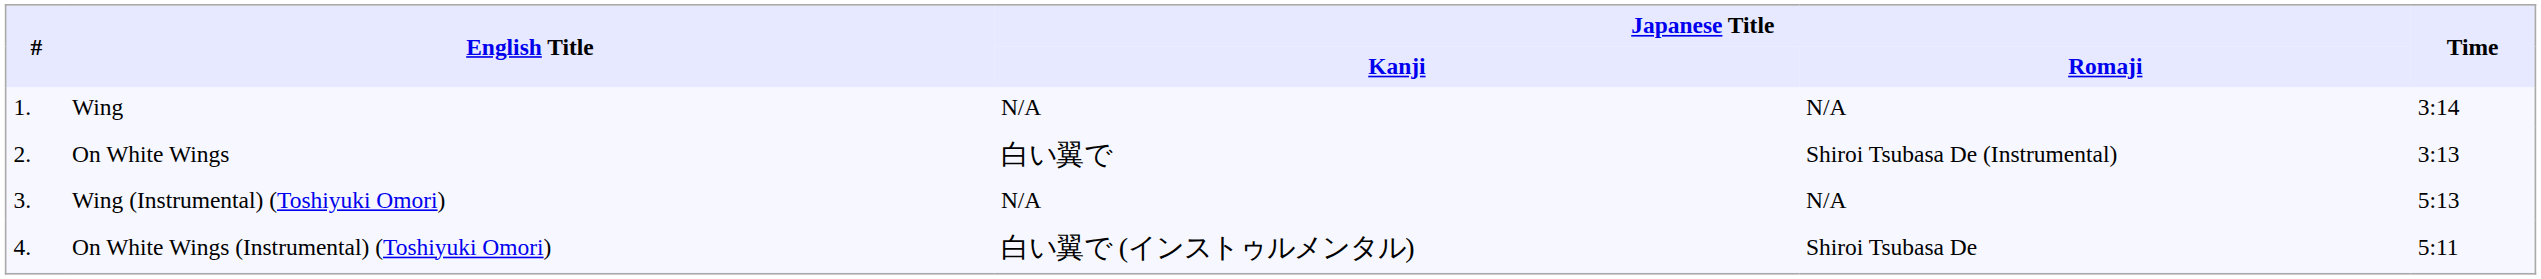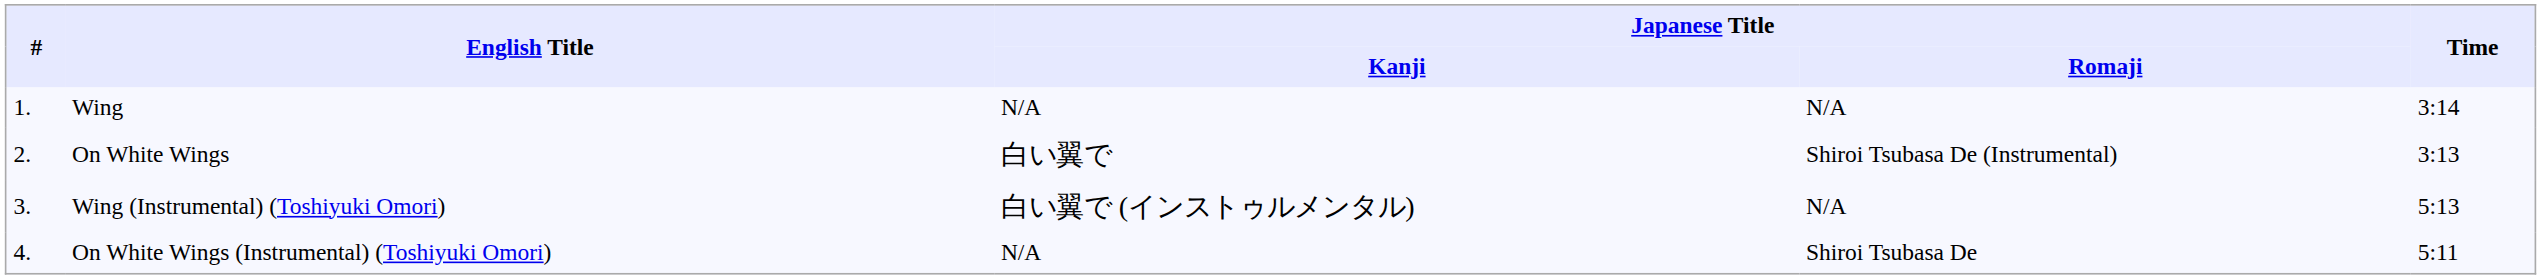 <table border="0" cellpadding="4" cellspacing="0"  style="border:1px #aaa solid; border-collapse:collapse; padding:0.2em; margin:0 1em 1em; background:#f7f8ff; font-size:0.9em; width:98%;">
 <tr style="vertical-align:middle; background:#e6e9ff;">
 <th rowspan="2">#</th>
 <th rowspan="2"><a href='#'>English</a> Title</th>
 <th colspan="2"><a href='#'>Japanese</a> Title</th>
 <th rowspan="2">Time</th>
 </tr>
 <tr style="background:#e6e9ff;">
 <th><a href='#'>Kanji</a></th>
 <th><a href='#'>Romaji</a></th>
 </tr>
 <tr>
 <td>1.</td>
 <td>Wing</td>
 <td>N/A</td>
 <td>N/A</td>
 <td>3:14</td>
 </tr>
 <tr>
 <td>2.</td>
 <td>On White Wings</td>
 <td style="font-size: 120%;">白い翼で</td>
 <td>Shiroi Tsubasa De (Instrumental)</td>
 <td>3:13</td>
 </tr>
 <tr>
 <td>3.</td>
 <td>Wing (Instrumental) (<a href='#'>Toshiyuki Omori</a>)</td>
-<td>N/A</td>
+<td style="font-size: 120%;">白い翼で (インストゥルメンタル)</td>
 <td>N/A</td>
 <td>5:13</td>
 </tr>
 <tr>
 <td>4.</td>
 <td>On White Wings (Instrumental) (<a href='#'>Toshiyuki Omori</a>)</td>
-<td style="font-size: 120%;">白い翼で (インストゥルメンタル)</td>
+<td>N/A</td>
 <td>Shiroi Tsubasa De</td>
 <td>5:11</td>
 </tr>
 </table>
